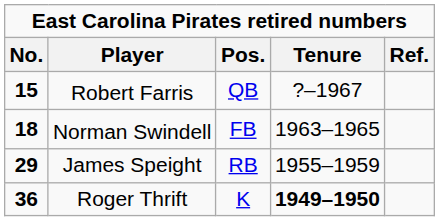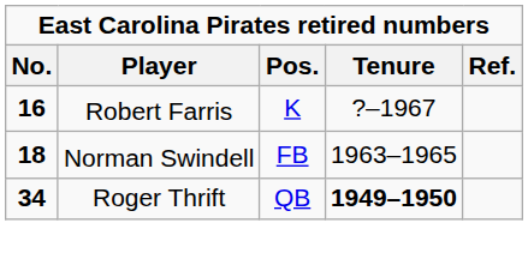 <table class="wikitable" style="text-align:center">
 <tr>
 <td colspan=5 style=><strong>East Carolina Pirates retired numbers</strong></td>
 </tr>
 <tr>
 <th style=>No.</th>
 <th style=>Player</th>
 <th style=>Pos.</th>
 <th style=>Tenure</th>
 <th style=>Ref.</th>
 </tr>
 <tr>
-<td><strong>15</strong></td>
+<td><strong>16</strong></td>
 <td>Robert Farris <sup></sup></td>
-<td><a href='#'>QB</a></td>
+<td><a href='#'>K</a></td>
 <td>?–1967</td>
 <td></td>
 </tr>
 <tr>
 <td><strong>18</strong></td>
 <td>Norman Swindell <sup></sup></td>
 <td><a href='#'>FB</a></td>
 <td>1963–1965</td>
 <td></td>
 </tr>
 <tr>
-<td><strong>29</strong></td>
-<td>James Speight</td>
-<td><a href='#'>RB</a></td>
-<td>1955–1959</td>
-<td></td>
-</tr>
-<tr>
-<td><strong>36</strong></td>
+<td><strong>34</strong></td>
 <td>Roger Thrift</td>
-<td><a href='#'>K</a></td>
+<td><a href='#'>QB</a></td>
 <td><strong>1949–1950</strong></td>
 <td></td>
 </tr>
 </table>
